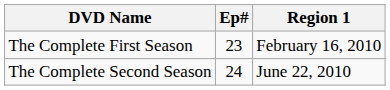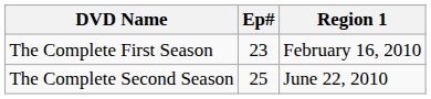 <table class="wikitable">
 <tr>
 <th>DVD Name</th>
 <th>Ep#</th>
 <th>Region 1</th>
 </tr>
 <tr>
 <td>The Complete First Season</td>
 <td style="text-align:center;">23</td>
 <td>February 16, 2010</td>
 </tr>
 <tr>
 <td>The Complete Second Season</td>
-<td style="text-align:center;">24</td>
+<td style="text-align:center;">25</td>
 <td>June 22, 2010</td>
 </tr>
 </table>
